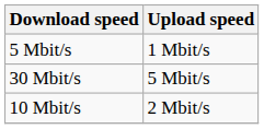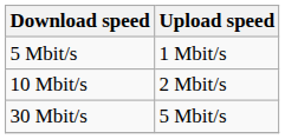 <table class="wikitable">
 <tr>
 <th>Download speed</th>
 <th>Upload speed</th>
 </tr>
 <tr>
 <td>5 Mbit/s</td>
 <td>1 Mbit/s</td>
 </tr>
 <tr>
+<td>10 Mbit/s</td>
+<td>2 Mbit/s</td>
+</tr>
+<tr>
 <td>30 Mbit/s</td>
 <td>5 Mbit/s</td>
 </tr>
 <tr>
-<td>10 Mbit/s</td>
-<td>2 Mbit/s</td>
-</tr>
-<tr>
 </tr>
 </table>
